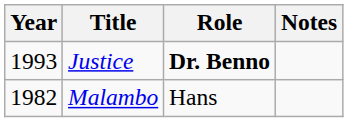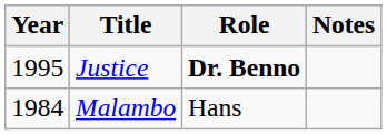 <table class="wikitable sortable">
 <tr>
 <th>Year</th>
 <th>Title</th>
 <th>Role</th>
 <th class="unsortable">Notes</th>
 </tr>
 <tr>
-<td>1993</td>
+<td>1995</td>
 <td><em><a href='#'>Justice</a></em></td>
 <td><strong>Dr. Benno</strong></td>
 <td></td>
 </tr>
 <tr>
-<td>1982</td>
+<td>1984</td>
 <td><em><a href='#'>Malambo</a></em></td>
 <td>Hans</td>
 <td></td>
 </tr>
 </table>
